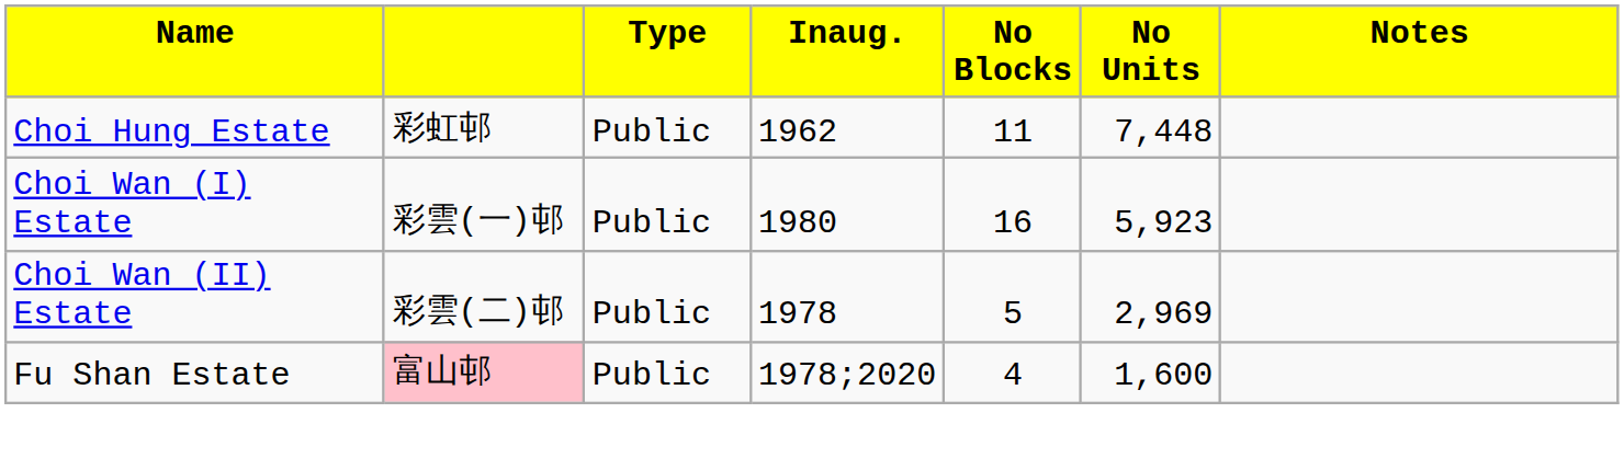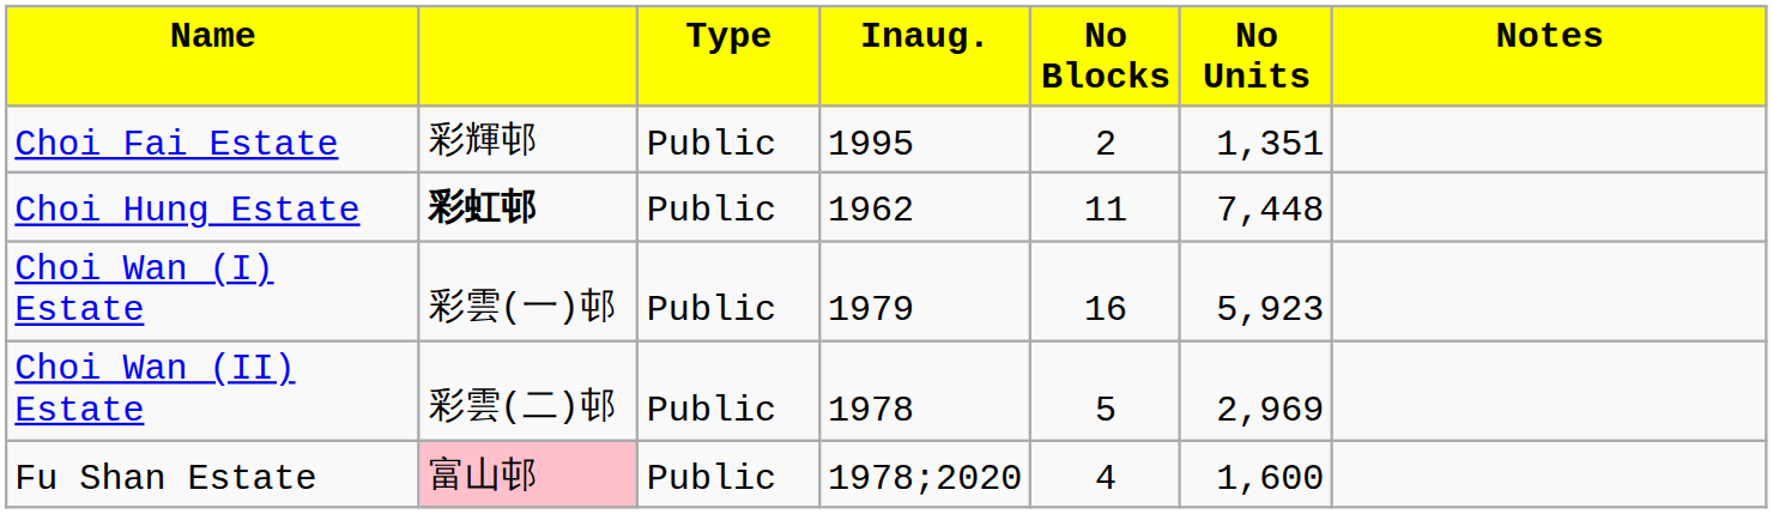 <table class="wikitable">
 <tr style="font-weight:bold;background-color:yellow" align="center" valign="top">
 <td width="143.25" Height="12.75">Name</td>
 <td width="72.75" align="center" valign="top"></td>
 <td width="59.25" align="center" valign="top">Type</td>
 <td width="48" align="center" valign="top">Inaug.</td>
 <td width="48" align="center" valign="top">No Blocks</td>
 <td width="48.75" align="center" valign="top">No Units</td>
 <td width="150.75" align="center" valign="top">Notes</td>
 </tr>
 <tr valign="bottom">
+<td Height="12.75"><a href='#'>Choi Fai Estate</a></td>
+<td>彩輝邨</td>
+<td>Public</td>
+<td>1995</td>
+<td align="center">2</td>
+<td align="right">1,351</td>
+<td></td>
+</tr>
+<tr valign="bottom">
 <td Height="12.75"><a href='#'>Choi Hung Estate</a></td>
-<td>彩虹邨</td>
+<td><strong>彩虹邨</strong></td>
 <td>Public</td>
 <td>1962</td>
 <td align="center">11</td>
 <td align="right">7,448</td>
 <td></td>
 </tr>
 <tr valign="bottom">
 <td Height="12.75"><a href='#'>Choi Wan (I) Estate</a></td>
 <td>彩雲(一)邨</td>
 <td>Public</td>
-<td>1980</td>
+<td>1979</td>
 <td align="center">16</td>
 <td align="right">5,923</td>
 <td></td>
 </tr>
 <tr valign="bottom">
 <td Height="12.75"><a href='#'>Choi Wan (II) Estate</a></td>
 <td>彩雲(二)邨</td>
 <td>Public</td>
 <td>1978</td>
 <td align="center">5</td>
 <td align="right">2,969</td>
 <td></td>
 </tr>
 <tr valign="bottom">
 <td Height="12.75">Fu Shan Estate</td>
 <td style="background: pink;">富山邨</td>
 <td>Public</td>
 <td>1978;2020</td>
 <td align="center">4</td>
 <td align="right">1,600</td>
 <td></td>
 </tr>
 </table>
